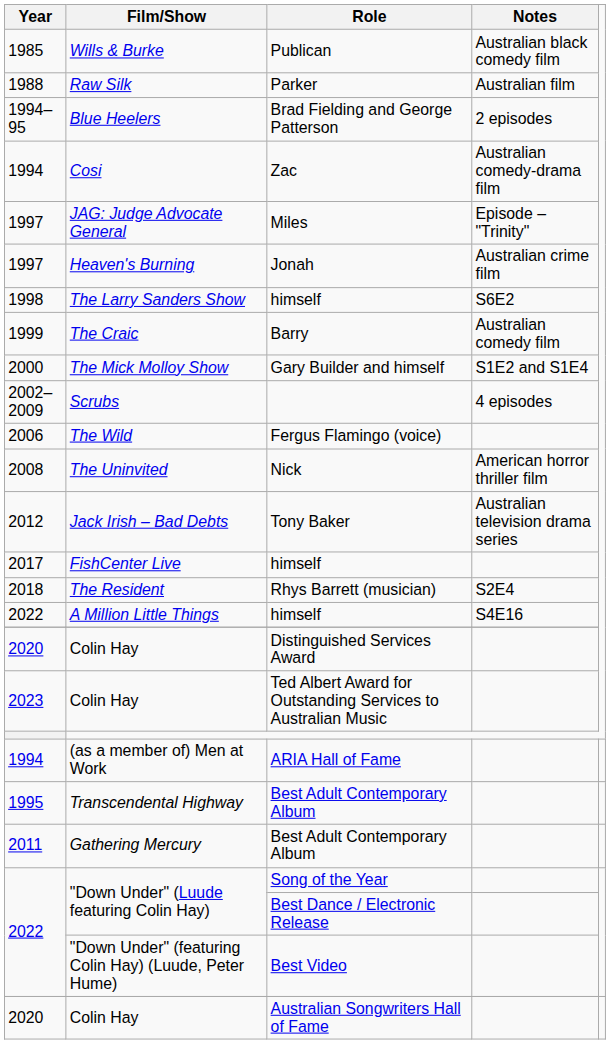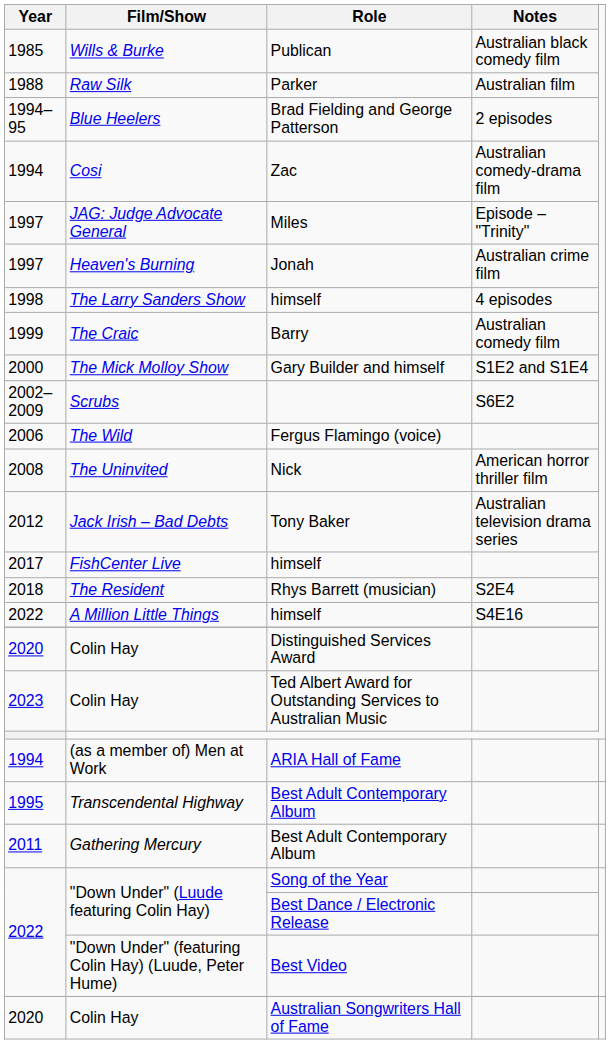 <table class="wikitable">
 <tr>
 <th>Year</th>
 <th>Film/Show</th>
 <th>Role</th>
 <th>Notes</th>
 </tr>
 <tr>
 <td>1985</td>
 <td><em><a href='#'>Wills & Burke</a></em></td>
 <td>Publican</td>
 <td>Australian black comedy film</td>
 </tr>
 <tr>
 <td>1988</td>
 <td><em><a href='#'>Raw Silk</a></em></td>
 <td>Parker</td>
 <td>Australian film</td>
 </tr>
 <tr>
 <td>1994–95</td>
 <td><em><a href='#'>Blue Heelers</a></em></td>
 <td>Brad Fielding and George Patterson</td>
 <td>2 episodes</td>
 </tr>
 <tr>
 <td>1994</td>
 <td><em><a href='#'>Cosi</a></em></td>
 <td>Zac</td>
 <td>Australian comedy-drama film</td>
 </tr>
 <tr>
 <td>1997</td>
 <td><em><a href='#'>JAG: Judge Advocate General</a></em></td>
 <td>Miles</td>
 <td>Episode – "Trinity"</td>
 </tr>
 <tr>
 <td>1997</td>
 <td><em><a href='#'>Heaven's Burning</a></em></td>
 <td>Jonah</td>
 <td>Australian crime film</td>
 </tr>
 <tr>
 <td>1998</td>
 <td><em><a href='#'>The Larry Sanders Show</a></em></td>
 <td>himself</td>
-<td>S6E2</td>
+<td>4 episodes</td>
 </tr>
 <tr>
 <td>1999</td>
 <td><em><a href='#'>The Craic</a></em></td>
 <td>Barry</td>
 <td>Australian comedy film</td>
 </tr>
 <tr>
 <td>2000</td>
 <td><em><a href='#'>The Mick Molloy Show</a></em></td>
 <td>Gary Builder and himself</td>
 <td>S1E2 and S1E4</td>
 </tr>
 <tr>
 <td>2002–2009</td>
 <td><em><a href='#'>Scrubs</a></em></td>
 <td></td>
-<td>4 episodes</td>
+<td>S6E2</td>
 </tr>
 <tr>
 <td>2006</td>
 <td><em><a href='#'>The Wild</a></em></td>
 <td>Fergus Flamingo (voice)</td>
 <td></td>
 </tr>
 <tr>
 <td>2008</td>
 <td><em><a href='#'>The Uninvited</a></em></td>
 <td>Nick</td>
 <td>American horror thriller film</td>
 </tr>
 <tr>
 <td>2012</td>
 <td><em><a href='#'>Jack Irish – Bad Debts</a></em></td>
 <td>Tony Baker</td>
 <td>Australian television drama series</td>
 </tr>
 <tr>
 <td>2017</td>
 <td><em><a href='#'>FishCenter Live</a></em></td>
 <td>himself</td>
 <td></td>
 </tr>
 <tr>
 <td>2018</td>
 <td><em><a href='#'>The Resident</a></em></td>
 <td>Rhys Barrett (musician)</td>
 <td>S2E4</td>
 </tr>
 <tr>
 <td>2022</td>
 <td><em><a href='#'>A Million Little Things</a></em></td>
 <td>himself</td>
 <td>S4E16</td>
 </tr>
 <tr>
 </tr>
 <tr>
 <td><a href='#'>2020</a></td>
 <td>Colin Hay</td>
 <td>Distinguished Services Award</td>
 <td></td>
 </tr>
 <tr>
 <td><a href='#'>2023</a></td>
 <td>Colin Hay</td>
 <td>Ted Albert Award for Outstanding Services to Australian Music</td>
 <td></td>
 </tr>
 <tr>
 <th></th>
 </tr>
 <tr>
 <td><a href='#'>1994</a></td>
 <td>(as a member of) Men at Work</td>
 <td><a href='#'>ARIA Hall of Fame</a></td>
 <td></td>
 <td></td>
 </tr>
 <tr>
 <td><a href='#'>1995</a></td>
 <td><em>Transcendental Highway</em></td>
 <td><a href='#'>Best Adult Contemporary Album</a></td>
 <td></td>
 <td></td>
 </tr>
 <tr>
 <td><a href='#'>2011</a></td>
 <td><em>Gathering Mercury</em></td>
 <td>Best Adult Contemporary Album</td>
 <td></td>
 <td></td>
 </tr>
 <tr>
 <td rowspan="3"><a href='#'>2022</a></td>
 <td rowspan="2">"Down Under" (<a href='#'>Luude</a> featuring Colin Hay)</td>
 <td><a href='#'>Song of the Year</a></td>
 <td></td>
 <td rowspan="3"></td>
 </tr>
 <tr>
 <td><a href='#'>Best Dance / Electronic Release</a></td>
 <td></td>
 </tr>
 <tr>
 <td>"Down Under" (featuring Colin Hay) (Luude, Peter Hume)</td>
 <td><a href='#'>Best Video</a></td>
 <td></td>
 </tr>
 <tr>
 </tr>
 <tr>
 <td>2020</td>
 <td>Colin Hay</td>
 <td><a href='#'>Australian Songwriters Hall of Fame</a></td>
 <td></td>
 </tr>
 </table>
